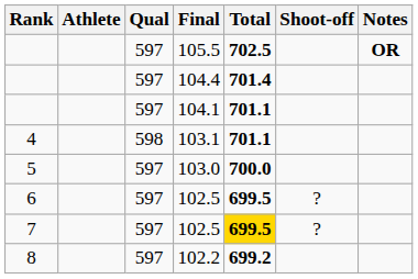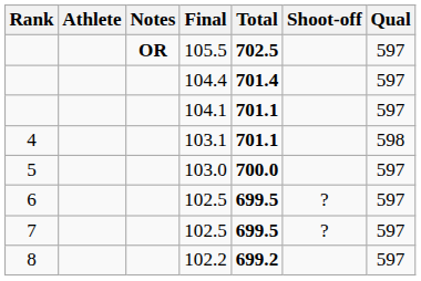 <table class="wikitable sortable" style="text-align: center">
 <tr>
 <th>Rank</th>
 <th>Athlete</th>
-<th>Qual</th>
+<th>Notes</th>
 <th>Final</th>
 <th>Total</th>
 <th>Shoot-off</th>
-<th>Notes</th>
+<th>Qual</th>
 </tr>
 <tr>
 <td></td>
 <td align=left></td>
-<td>597</td>
+<td><strong>OR</strong></td>
 <td>105.5</td>
 <td><strong>702.5</strong></td>
 <td></td>
-<td><strong>OR</strong></td>
+<td>597</td>
 </tr>
 <tr>
 <td></td>
 <td align=left></td>
-<td>597</td>
+<td></td>
 <td>104.4</td>
 <td><strong>701.4</strong></td>
 <td></td>
-<td></td>
+<td>597</td>
 </tr>
 <tr>
 <td></td>
 <td align=left></td>
-<td>597</td>
+<td></td>
 <td>104.1</td>
 <td><strong>701.1</strong></td>
 <td></td>
-<td></td>
+<td>597</td>
 </tr>
 <tr>
 <td>4</td>
 <td align=left></td>
-<td>598</td>
+<td></td>
 <td>103.1</td>
 <td><strong>701.1</strong></td>
 <td></td>
-<td></td>
+<td>598</td>
 </tr>
 <tr>
 <td>5</td>
 <td align=left></td>
-<td>597</td>
+<td></td>
 <td>103.0</td>
 <td><strong>700.0</strong></td>
 <td></td>
-<td></td>
+<td>597</td>
 </tr>
 <tr>
 <td>6</td>
 <td align=left></td>
-<td>597</td>
+<td></td>
 <td>102.5</td>
 <td><strong>699.5</strong></td>
 <td>?</td>
-<td></td>
+<td>597</td>
 </tr>
 <tr>
 <td>7</td>
 <td align=left></td>
+<td></td>
+<td>102.5</td>
+<td><strong>699.5</strong></td>
+<td>?</td>
 <td>597</td>
-<td>102.5</td>
-<td style="background: gold;"><strong>699.5</strong></td>
-<td>?</td>
-<td></td>
 </tr>
 <tr>
 <td>8</td>
 <td align=left></td>
-<td>597</td>
+<td></td>
 <td>102.2</td>
 <td><strong>699.2</strong></td>
 <td></td>
-<td></td>
+<td>597</td>
 </tr>
 </table>
